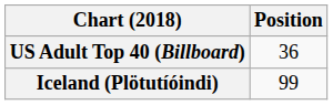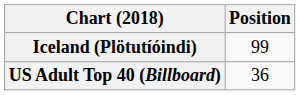 <table class="wikitable plainrowheaders" style="text-align:center">
 <tr>
 <th scope="col">Chart (2018)</th>
 <th scope="col">Position</th>
 </tr>
 <tr>
+<th scope="row">Iceland (Plötutíóindi)</th>
+<td>99</td>
+</tr>
+<tr>
 <th scope="row">US Adult Top 40 (<em>Billboard</em>)</th>
 <td>36</td>
 </tr>
-<tr>
-<th scope="row">Iceland (Plötutíóindi)</th>
-<td>99</td>
-</tr>
 </table>
